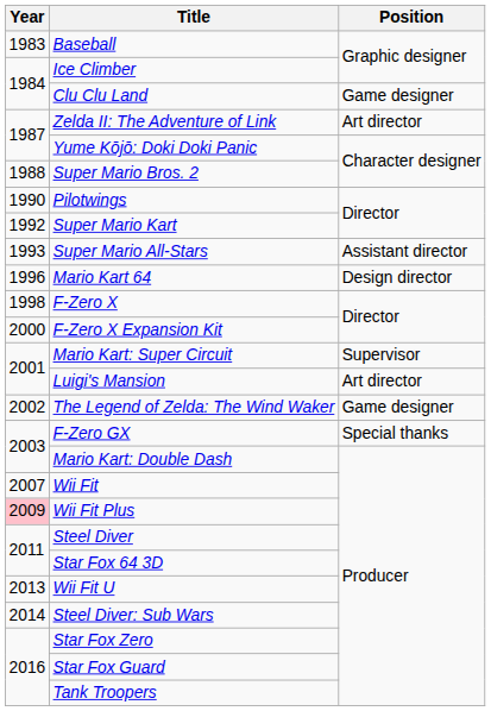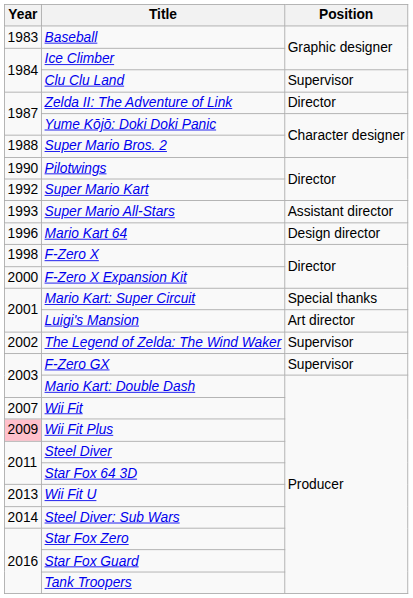 <table class="wikitable sortable">
 <tr>
 <th>Year</th>
 <th>Title</th>
 <th>Position</th>
 </tr>
 <tr>
 <td>1983</td>
 <td><em><a href='#'>Baseball</a></em></td>
 <td rowspan="2">Graphic designer</td>
 </tr>
 <tr>
 <td rowspan="2">1984</td>
 <td><em><a href='#'>Ice Climber</a></em></td>
 </tr>
 <tr>
 <td><em><a href='#'>Clu Clu Land</a></em></td>
-<td>Game designer</td>
+<td>Supervisor</td>
 </tr>
 <tr>
 <td rowspan="2">1987</td>
 <td><em><a href='#'>Zelda II: The Adventure of Link</a></em></td>
-<td>Art director</td>
+<td>Director</td>
 </tr>
 <tr>
 <td><em><a href='#'>Yume Kōjō: Doki Doki Panic</a></em></td>
 <td rowspan="2">Character designer</td>
 </tr>
 <tr>
 <td>1988</td>
 <td><em><a href='#'>Super Mario Bros. 2</a></em></td>
 </tr>
 <tr>
 <td>1990</td>
 <td><em><a href='#'>Pilotwings</a></em></td>
 <td rowspan="2">Director</td>
 </tr>
 <tr>
 <td>1992</td>
 <td><em><a href='#'>Super Mario Kart</a></em></td>
 </tr>
 <tr>
 <td>1993</td>
 <td><em><a href='#'>Super Mario All-Stars</a></em></td>
 <td>Assistant director</td>
 </tr>
 <tr>
 <td>1996</td>
 <td><em><a href='#'>Mario Kart 64</a></em></td>
 <td>Design director</td>
 </tr>
 <tr>
 <td>1998</td>
 <td><em><a href='#'>F-Zero X</a></em></td>
 <td rowspan="2">Director</td>
 </tr>
 <tr>
 <td>2000</td>
 <td><em><a href='#'>F-Zero X Expansion Kit</a></em></td>
 </tr>
 <tr>
 <td rowspan="2">2001</td>
 <td><em><a href='#'>Mario Kart: Super Circuit</a></em></td>
-<td>Supervisor</td>
+<td>Special thanks</td>
 </tr>
 <tr>
 <td><em><a href='#'>Luigi's Mansion</a></em></td>
 <td>Art director</td>
 </tr>
 <tr>
 <td>2002</td>
 <td><em><a href='#'>The Legend of Zelda: The Wind Waker</a></em></td>
-<td>Game designer</td>
+<td>Supervisor</td>
 </tr>
 <tr>
 <td rowspan="2">2003</td>
 <td><em><a href='#'>F-Zero GX</a></em></td>
-<td>Special thanks</td>
+<td>Supervisor</td>
 </tr>
 <tr>
 <td><em><a href='#'>Mario Kart: Double Dash</a></em></td>
 <td rowspan="10">Producer</td>
 </tr>
 <tr>
 <td>2007</td>
 <td><em><a href='#'>Wii Fit</a></em></td>
 </tr>
 <tr>
 <td style="background: pink;">2009</td>
 <td><em><a href='#'>Wii Fit Plus</a></em></td>
 </tr>
 <tr>
 <td rowspan="2">2011</td>
 <td><em><a href='#'>Steel Diver</a></em></td>
 </tr>
 <tr>
 <td><em><a href='#'>Star Fox 64 3D</a></em></td>
 </tr>
 <tr>
 <td>2013</td>
 <td><em><a href='#'>Wii Fit U</a></em></td>
 </tr>
 <tr>
 <td>2014</td>
 <td><em><a href='#'>Steel Diver: Sub Wars</a></em></td>
 </tr>
 <tr>
 <td rowspan="3">2016</td>
 <td><em><a href='#'>Star Fox Zero</a></em></td>
 </tr>
 <tr>
 <td><em><a href='#'>Star Fox Guard</a></em></td>
 </tr>
 <tr>
 <td><em><a href='#'>Tank Troopers</a></em></td>
 </tr>
 </table>
